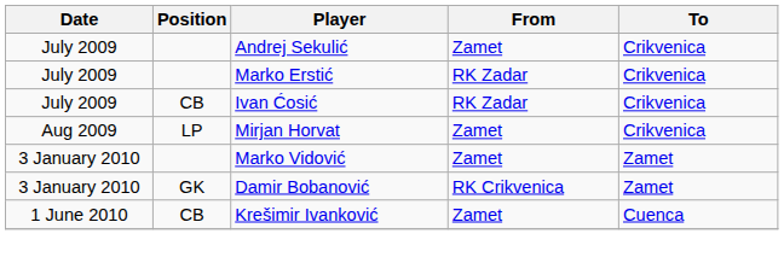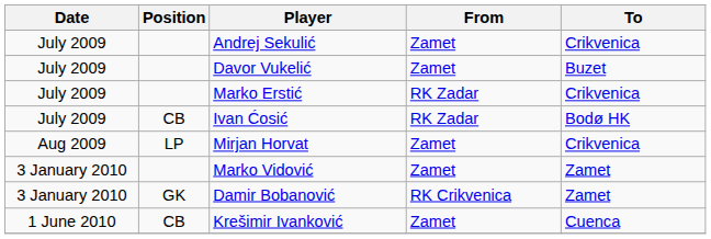 <table class="wikitable" style="font-size:95%; text-align:center;">
 <tr>
 <th width=120>Date</th>
 <th width=60>Position</th>
 <th width=180>Player</th>
 <th width=140>From</th>
 <th width=130>To</th>
 </tr>
 <tr>
 <td>July 2009</td>
 <td></td>
 <td style="text-align:left;"> <a href='#'>Andrej Sekulić</a></td>
 <td style="text-align:left;"> <a href='#'>Zamet</a></td>
 <td style="text-align:left;"> <a href='#'>Crikvenica</a></td>
 </tr>
 <tr>
 <td>July 2009</td>
 <td></td>
+<td style="text-align:left;"> <a href='#'>Davor Vukelić</a></td>
+<td style="text-align:left;"> <a href='#'>Zamet</a></td>
+<td style="text-align:left;"> <a href='#'>Buzet</a></td>
+</tr>
+<tr>
+<td>July 2009</td>
+<td></td>
 <td style="text-align:left;"> <a href='#'>Marko Erstić</a></td>
 <td style="text-align:left;"> <a href='#'>RK Zadar</a></td>
 <td style="text-align:left;"> <a href='#'>Crikvenica</a></td>
 </tr>
 <tr>
 <td>July 2009</td>
 <td>CB</td>
 <td style="text-align:left;"> <a href='#'>Ivan Ćosić</a></td>
 <td style="text-align:left;"> <a href='#'>RK Zadar</a></td>
-<td style="text-align:left;"> <a href='#'>Crikvenica</a></td>
+<td style="text-align:left;"> <a href='#'>Bodø HK</a></td>
 </tr>
 <tr>
 <td>Aug 2009</td>
 <td>LP</td>
 <td style="text-align:left;"> <a href='#'>Mirjan Horvat</a></td>
 <td style="text-align:left;"> <a href='#'>Zamet</a></td>
 <td style="text-align:left;"> <a href='#'>Crikvenica</a></td>
 </tr>
 <tr>
 <td>3 January 2010</td>
 <td></td>
 <td style="text-align:left;"> <a href='#'>Marko Vidović</a></td>
 <td style="text-align:left;"> <a href='#'>Zamet</a></td>
 <td style="text-align:left;"><a href='#'>Zamet</a></td>
 </tr>
 <tr>
 <td>3 January 2010</td>
 <td>GK</td>
 <td style="text-align:left;"> <a href='#'>Damir Bobanović</a></td>
 <td style="text-align:left;"> <a href='#'>RK Crikvenica</a></td>
 <td style="text-align:left;"><a href='#'>Zamet</a></td>
 </tr>
 <tr>
 <td>1 June 2010</td>
 <td>CB</td>
 <td style="text-align:left;"> <a href='#'>Krešimir Ivanković</a></td>
 <td style="text-align:left;"> <a href='#'>Zamet</a></td>
 <td style="text-align:left;"><a href='#'>Cuenca</a></td>
 </tr>
 <tr>
 </tr>
 </table>
